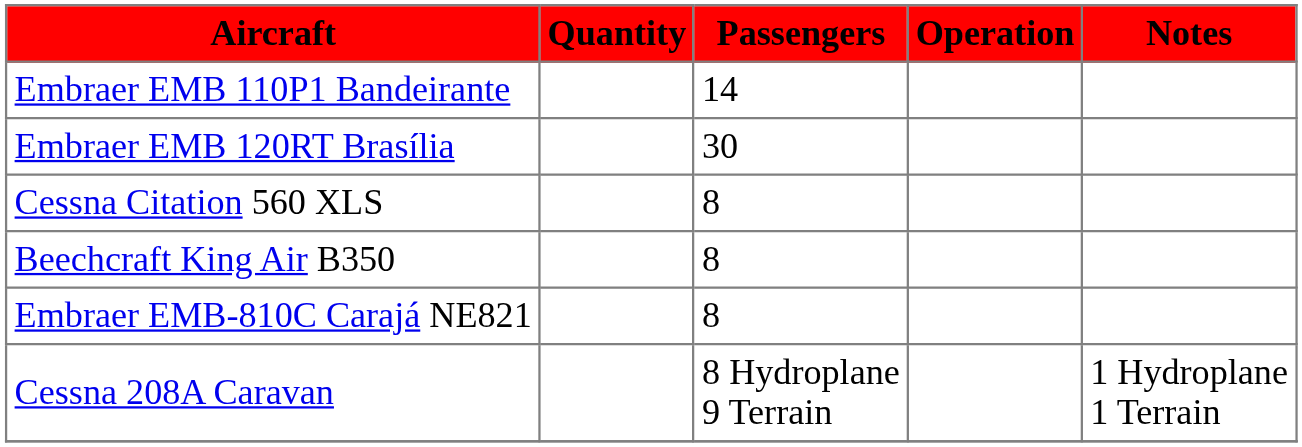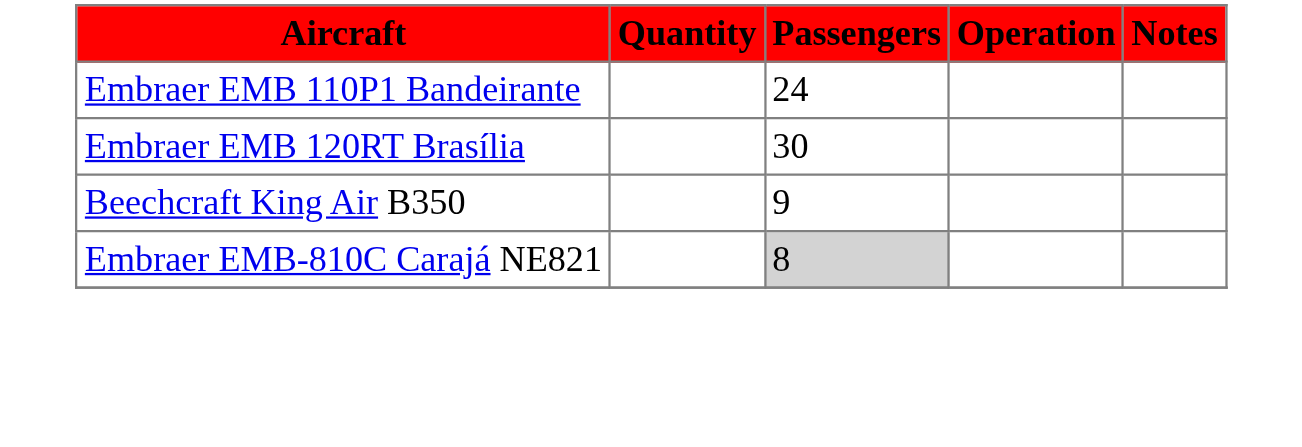 <table class="toccolours" border="1" cellpadding="3" style="margin:1em auto; border-collapse:collapse">
 <tr bgcolor=red>
 <th>Aircraft</th>
 <th>Quantity</th>
 <th>Passengers</th>
 <th>Operation</th>
 <th>Notes</th>
 </tr>
 <tr>
 <td><a href='#'>Embraer EMB 110P1 Bandeirante</a></td>
 <td></td>
-<td>14</td>
+<td>24</td>
 <td></td>
 <td></td>
 </tr>
 <tr>
 <td><a href='#'>Embraer EMB 120RT Brasília</a></td>
 <td></td>
 <td>30</td>
 <td></td>
 <td></td>
 </tr>
 <tr>
-<td><a href='#'>Cessna Citation</a> 560 XLS</td>
-<td></td>
-<td>8</td>
-<td></td>
-<td></td>
-</tr>
-<tr>
 <td><a href='#'>Beechcraft King Air</a> B350</td>
 <td></td>
-<td>8</td>
+<td>9</td>
 <td></td>
 <td></td>
 </tr>
 <tr>
 <td><a href='#'>Embraer EMB-810C Carajá</a> NE821</td>
 <td></td>
-<td>8</td>
+<td style="background: lightgrey;">8</td>
 <td></td>
 <td></td>
 </tr>
 <tr>
-<td><a href='#'>Cessna 208A Caravan</a></td>
-<td></td>
-<td>8 Hydroplane<br>9 Terrain</td>
-<td></td>
-<td>1 Hydroplane<br>1 Terrain</td>
-</tr>
-<tr>
 </tr>
 </table>
